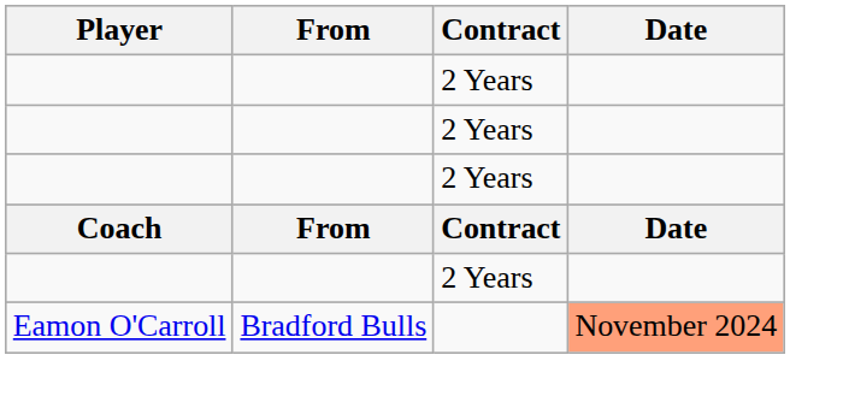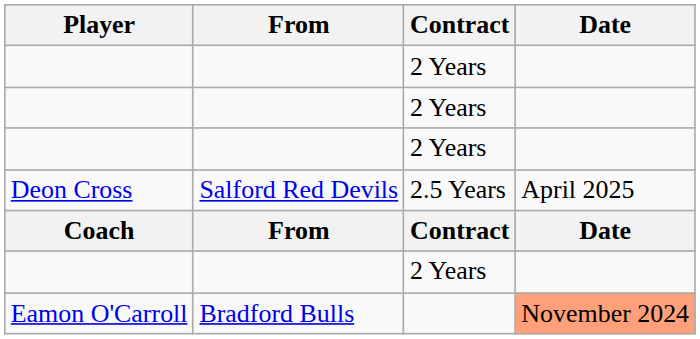 <table class="wikitable">
 <tr>
 <th>Player</th>
 <th>From</th>
 <th>Contract</th>
 <th>Date</th>
 </tr>
 <tr>
 <td></td>
 <td></td>
 <td>2 Years</td>
 <td></td>
 </tr>
 <tr>
 <td></td>
 <td></td>
 <td>2 Years</td>
 <td></td>
 </tr>
 <tr>
 <td></td>
 <td></td>
 <td>2 Years</td>
 <td></td>
 </tr>
 <tr>
+<td {{Nowrap> <a href='#'>Deon Cross</a></td>
+<td><a href='#'>Salford Red Devils</a></td>
+<td>2.5 Years</td>
+<td>April 2025</td>
+</tr>
+<tr>
 <th>Coach</th>
 <th>From</th>
 <th>Contract</th>
 <th>Date</th>
 </tr>
 <tr>
 <td></td>
 <td></td>
 <td>2 Years</td>
 <td></td>
 </tr>
 <tr>
 <td> <a href='#'>Eamon O'Carroll</a></td>
 <td><a href='#'>Bradford Bulls</a></td>
 <td></td>
 <td style="background: lightsalmon;">November 2024</td>
 </tr>
 </table>
